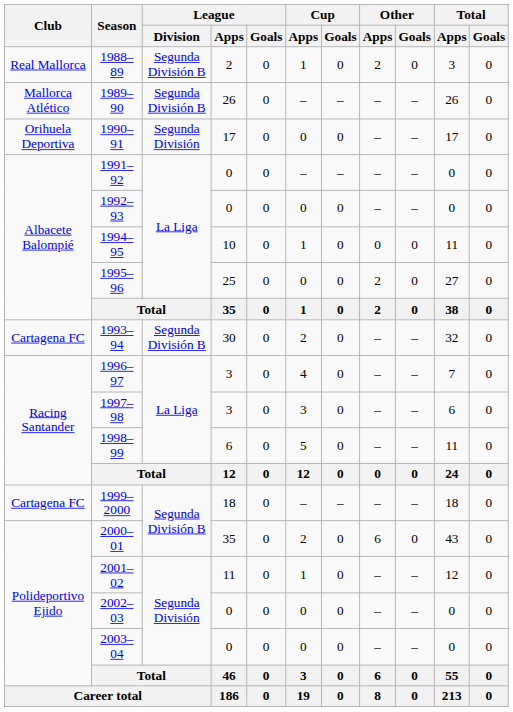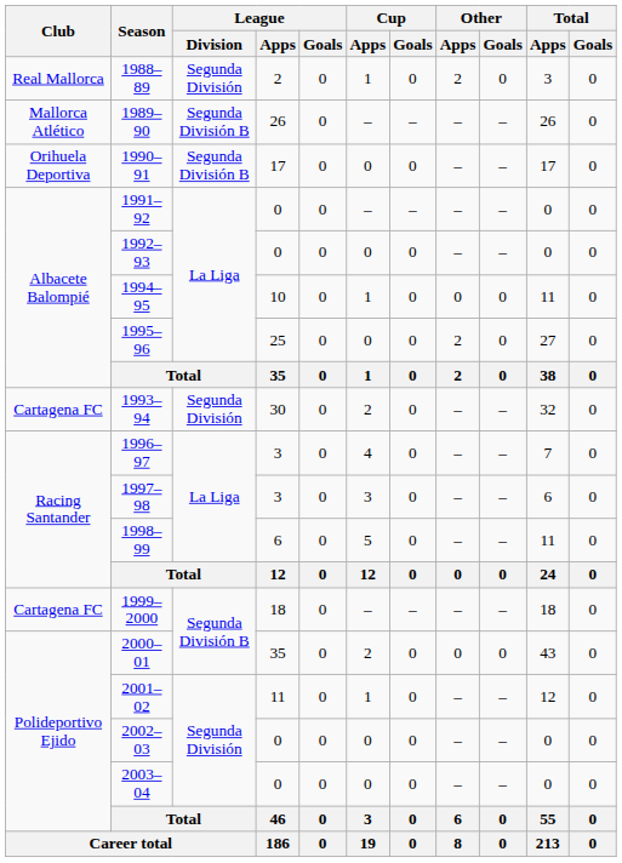 <table class="wikitable" style="text-align: center;">
 <tr>
 <th rowspan="2">Club</th>
 <th rowspan="2">Season</th>
 <th colspan="3">League</th>
 <th colspan="2">Cup</th>
 <th colspan="2">Other</th>
 <th colspan="2">Total</th>
 </tr>
 <tr>
 <th>Division</th>
 <th>Apps</th>
 <th>Goals</th>
 <th>Apps</th>
 <th>Goals</th>
 <th>Apps</th>
 <th>Goals</th>
 <th>Apps</th>
 <th>Goals</th>
 </tr>
 <tr>
 <td valign="center"><a href='#'>Real Mallorca</a></td>
 <td><a href='#'>1988–89</a></td>
-<td><a href='#'>Segunda División B</a></td>
+<td><a href='#'>Segunda División</a></td>
 <td>2</td>
 <td>0</td>
 <td>1</td>
 <td>0</td>
 <td>2</td>
 <td>0</td>
 <td>3</td>
 <td>0</td>
 </tr>
 <tr>
 <td valign="center"><a href='#'>Mallorca Atlético</a></td>
 <td><a href='#'>1989–90</a></td>
 <td><a href='#'>Segunda División B</a></td>
 <td>26</td>
 <td>0</td>
 <td>–</td>
 <td>–</td>
 <td>–</td>
 <td>–</td>
 <td>26</td>
 <td>0</td>
 </tr>
 <tr>
 <td valign="center"><a href='#'>Orihuela Deportiva</a></td>
 <td><a href='#'>1990–91</a></td>
-<td><a href='#'>Segunda División</a></td>
+<td><a href='#'>Segunda División B</a></td>
 <td>17</td>
 <td>0</td>
 <td>0</td>
 <td>0</td>
 <td>–</td>
 <td>–</td>
 <td>17</td>
 <td>0</td>
 </tr>
 <tr>
 <td rowspan="5" valign="center"><a href='#'>Albacete Balompié</a></td>
 <td><a href='#'>1991–92</a></td>
 <td rowspan="4"><a href='#'>La Liga</a></td>
 <td>0</td>
 <td>0</td>
 <td>–</td>
 <td>–</td>
 <td>–</td>
 <td>–</td>
 <td>0</td>
 <td>0</td>
 </tr>
 <tr>
 <td><a href='#'>1992–93</a></td>
 <td>0</td>
 <td>0</td>
 <td>0</td>
 <td>0</td>
 <td>–</td>
 <td>–</td>
 <td>0</td>
 <td>0</td>
 </tr>
 <tr>
 <td><a href='#'>1994–95</a></td>
 <td>10</td>
 <td>0</td>
 <td>1</td>
 <td>0</td>
 <td>0</td>
 <td>0</td>
 <td>11</td>
 <td>0</td>
 </tr>
 <tr>
 <td><a href='#'>1995–96</a></td>
 <td>25</td>
 <td>0</td>
 <td>0</td>
 <td>0</td>
 <td>2</td>
 <td>0</td>
 <td>27</td>
 <td>0</td>
 </tr>
 <tr>
 <th colspan="2">Total</th>
 <th>35</th>
 <th>0</th>
 <th>1</th>
 <th>0</th>
 <th>2</th>
 <th>0</th>
 <th>38</th>
 <th>0</th>
 </tr>
 <tr>
 <td valign="center"><a href='#'>Cartagena FC</a></td>
 <td><a href='#'>1993–94</a></td>
-<td><a href='#'>Segunda División B</a></td>
+<td><a href='#'>Segunda División</a></td>
 <td>30</td>
 <td>0</td>
 <td>2</td>
 <td>0</td>
 <td>–</td>
 <td>–</td>
 <td>32</td>
 <td>0</td>
 </tr>
 <tr>
 <td rowspan="4" valign="center"><a href='#'>Racing Santander</a></td>
 <td><a href='#'>1996–97</a></td>
 <td rowspan="3"><a href='#'>La Liga</a></td>
 <td>3</td>
 <td>0</td>
 <td>4</td>
 <td>0</td>
 <td>–</td>
 <td>–</td>
 <td>7</td>
 <td>0</td>
 </tr>
 <tr>
 <td><a href='#'>1997–98</a></td>
 <td>3</td>
 <td>0</td>
 <td>3</td>
 <td>0</td>
 <td>–</td>
 <td>–</td>
 <td>6</td>
 <td>0</td>
 </tr>
 <tr>
 <td><a href='#'>1998–99</a></td>
 <td>6</td>
 <td>0</td>
 <td>5</td>
 <td>0</td>
 <td>–</td>
 <td>–</td>
 <td>11</td>
 <td>0</td>
 </tr>
 <tr>
 <th colspan="2">Total</th>
 <th>12</th>
 <th>0</th>
 <th>12</th>
 <th>0</th>
 <th>0</th>
 <th>0</th>
 <th>24</th>
 <th>0</th>
 </tr>
 <tr>
 <td valign="center"><a href='#'>Cartagena FC</a></td>
 <td><a href='#'>1999–2000</a></td>
 <td rowspan="2"><a href='#'>Segunda División B</a></td>
 <td>18</td>
 <td>0</td>
 <td>–</td>
 <td>–</td>
 <td>–</td>
 <td>–</td>
 <td>18</td>
 <td>0</td>
 </tr>
 <tr>
 <td rowspan="5" valign="center"><a href='#'>Polideportivo Ejido</a></td>
 <td><a href='#'>2000–01</a></td>
 <td>35</td>
 <td>0</td>
 <td>2</td>
 <td>0</td>
-<td>6</td>
+<td>0</td>
 <td>0</td>
 <td>43</td>
 <td>0</td>
 </tr>
 <tr>
 <td><a href='#'>2001–02</a></td>
 <td rowspan="3"><a href='#'>Segunda División</a></td>
 <td>11</td>
 <td>0</td>
 <td>1</td>
 <td>0</td>
 <td>–</td>
 <td>–</td>
 <td>12</td>
 <td>0</td>
 </tr>
 <tr>
 <td><a href='#'>2002–03</a></td>
 <td>0</td>
 <td>0</td>
 <td>0</td>
 <td>0</td>
 <td>–</td>
 <td>–</td>
 <td>0</td>
 <td>0</td>
 </tr>
 <tr>
 <td><a href='#'>2003–04</a></td>
 <td>0</td>
 <td>0</td>
 <td>0</td>
 <td>0</td>
 <td>–</td>
 <td>–</td>
 <td>0</td>
 <td>0</td>
 </tr>
 <tr>
 <th colspan="2">Total</th>
 <th>46</th>
 <th>0</th>
 <th>3</th>
 <th>0</th>
 <th>6</th>
 <th>0</th>
 <th>55</th>
 <th>0</th>
 </tr>
 <tr>
 <th colspan="3">Career total</th>
 <th>186</th>
 <th>0</th>
 <th>19</th>
 <th>0</th>
 <th>8</th>
 <th>0</th>
 <th>213</th>
 <th>0</th>
 </tr>
 </table>
